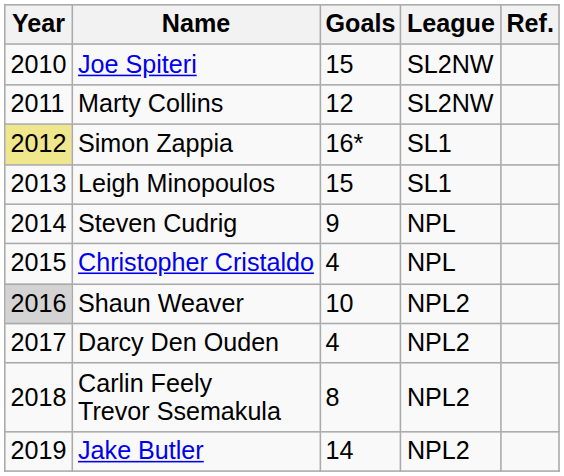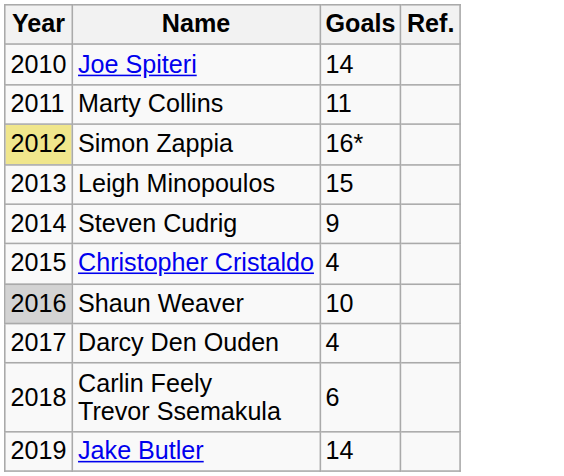 <table class="wikitable">
 <tr>
 <th>Year</th>
 <th>Name</th>
 <th>Goals</th>
-<th>League</th>
 <th>Ref.</th>
 </tr>
 <tr>
 <td>2010</td>
 <td><a href='#'>Joe Spiteri</a></td>
-<td>15</td>
-<td>SL2NW</td>
+<td>14</td>
 <td></td>
 </tr>
 <tr>
 <td>2011</td>
 <td>Marty Collins</td>
-<td>12</td>
-<td>SL2NW</td>
+<td>11</td>
 <td></td>
 </tr>
 <tr>
 <td style="background: khaki;">2012</td>
 <td>Simon Zappia</td>
 <td>16*</td>
-<td>SL1</td>
 <td></td>
 </tr>
 <tr>
 <td>2013</td>
 <td>Leigh Minopoulos</td>
 <td>15</td>
-<td>SL1</td>
 <td></td>
 </tr>
 <tr>
 <td>2014</td>
 <td>Steven Cudrig</td>
 <td>9</td>
-<td>NPL</td>
 <td></td>
 </tr>
 <tr>
 <td>2015</td>
 <td><a href='#'>Christopher Cristaldo</a></td>
 <td>4</td>
-<td>NPL</td>
 <td></td>
 </tr>
 <tr>
 <td style="background: lightgrey;">2016</td>
 <td>Shaun Weaver</td>
 <td>10</td>
-<td>NPL2</td>
 <td></td>
 </tr>
 <tr>
 <td>2017</td>
 <td>Darcy Den Ouden</td>
 <td>4</td>
-<td>NPL2</td>
 <td></td>
 </tr>
 <tr>
 <td>2018</td>
 <td>Carlin Feely<br>Trevor Ssemakula</td>
-<td>8</td>
-<td>NPL2</td>
+<td>6</td>
 <td></td>
 </tr>
 <tr>
 <td>2019</td>
 <td><a href='#'>Jake Butler</a></td>
 <td>14</td>
-<td>NPL2</td>
 <td></td>
 </tr>
 </table>
